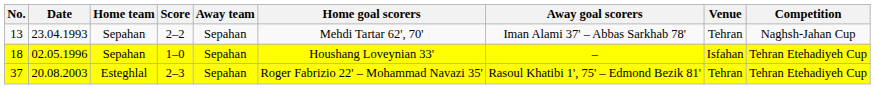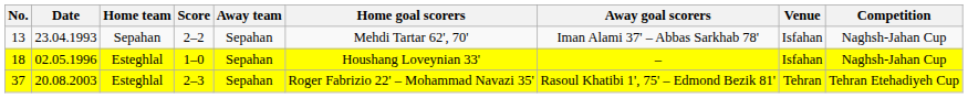 <table class="wikitable" style="text-align: center;">
 <tr>
 <th><strong>No.</strong></th>
 <th><strong>Date</strong></th>
 <th>Home team</th>
 <th>Score</th>
 <th>Away team</th>
 <th>Home goal scorers</th>
 <th>Away goal scorers</th>
 <th><strong>Venue</strong></th>
 <th><strong>Competition</strong></th>
 </tr>
 <tr>
 <td>13</td>
 <td>23.04.1993</td>
 <td>Sepahan</td>
 <td>2–2</td>
 <td>Sepahan</td>
 <td>Mehdi Tartar 62', 70'</td>
 <td>Iman Alami 37' – Abbas Sarkhab 78'</td>
-<td>Tehran</td>
+<td>Isfahan</td>
 <td>Naghsh-Jahan Cup</td>
 </tr>
 <tr style="background:#FFFF00;">
 <td>18</td>
 <td>02.05.1996</td>
-<td>Sepahan</td>
+<td>Esteghlal</td>
 <td>1–0</td>
 <td>Sepahan</td>
 <td>Houshang Loveynian 33'</td>
 <td>–</td>
 <td>Isfahan</td>
-<td>Tehran Etehadiyeh Cup</td>
+<td>Naghsh-Jahan Cup</td>
 </tr>
 <tr style="background:#FFFF00;">
 <td>37</td>
 <td>20.08.2003</td>
 <td>Esteghlal</td>
 <td>2–3</td>
 <td>Sepahan</td>
 <td>Roger Fabrizio 22' – Mohammad Navazi 35'</td>
 <td>Rasoul Khatibi 1', 75' – Edmond Bezik 81'</td>
 <td>Tehran</td>
 <td>Tehran Etehadiyeh Cup</td>
 </tr>
 </table>
